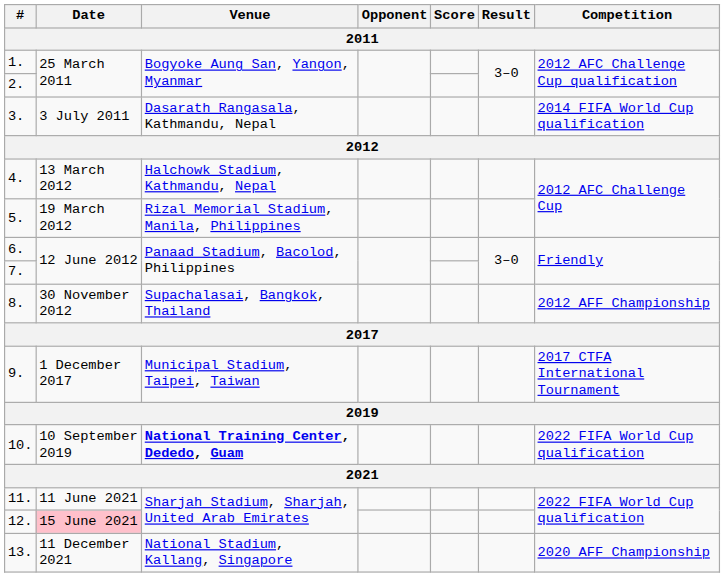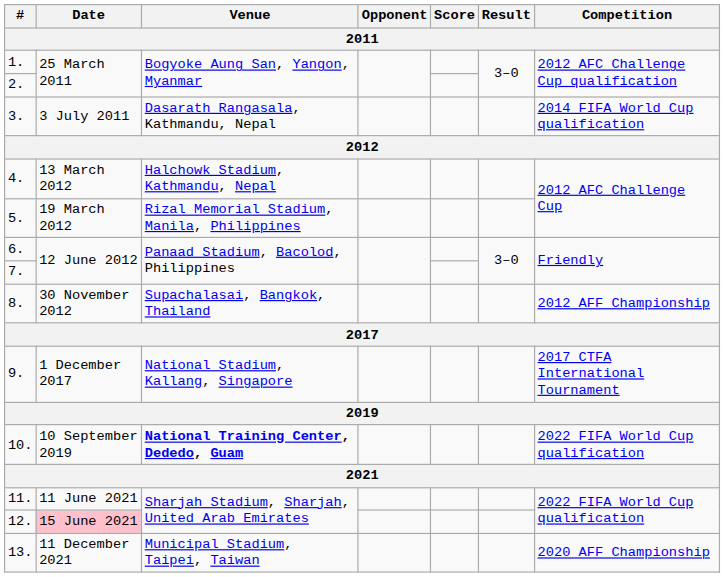 <table class="wikitable" style="font-size:90%">
 <tr>
 <th>#</th>
 <th>Date</th>
 <th>Venue</th>
 <th>Opponent</th>
 <th>Score</th>
 <th>Result</th>
 <th>Competition</th>
 </tr>
 <tr>
 <th colspan="7">2011</th>
 </tr>
 <tr>
 <td>1.</td>
 <td rowspan=2>25 March 2011</td>
 <td rowspan=2><a href='#'>Bogyoke Aung San</a>, <a href='#'>Yangon</a>, <a href='#'>Myanmar</a></td>
 <td rowspan=2></td>
 <td></td>
 <td rowspan=2 style="text-align:center;">3–0</td>
 <td rowspan=2><a href='#'>2012 AFC Challenge Cup qualification</a></td>
 </tr>
 <tr>
 <td>2.</td>
 <td></td>
 </tr>
 <tr>
 <td>3.</td>
 <td>3 July 2011</td>
 <td><a href='#'>Dasarath Rangasala</a>, Kathmandu, Nepal</td>
 <td></td>
 <td></td>
 <td></td>
 <td><a href='#'>2014 FIFA World Cup qualification</a></td>
 </tr>
 <tr>
 <th colspan="7">2012</th>
 </tr>
 <tr>
 <td>4.</td>
 <td>13 March 2012</td>
 <td><a href='#'>Halchowk Stadium</a>, <a href='#'>Kathmandu</a>, <a href='#'>Nepal</a></td>
 <td></td>
 <td></td>
 <td></td>
 <td rowspan="2"><a href='#'>2012 AFC Challenge Cup</a></td>
 </tr>
 <tr>
 <td>5.</td>
 <td>19 March 2012</td>
 <td><a href='#'>Rizal Memorial Stadium</a>, <a href='#'>Manila</a>, <a href='#'>Philippines</a></td>
 <td></td>
 <td></td>
 <td></td>
 </tr>
 <tr>
 <td>6.</td>
 <td rowspan=2>12 June 2012</td>
 <td rowspan=2><a href='#'>Panaad Stadium</a>, <a href='#'>Bacolod</a>, Philippines</td>
 <td rowspan=2></td>
 <td></td>
 <td rowspan=2 style="text-align:center;">3–0</td>
 <td rowspan=2><a href='#'>Friendly</a></td>
 </tr>
 <tr>
 <td>7.</td>
 <td></td>
 </tr>
 <tr>
 <td>8.</td>
 <td>30 November 2012</td>
 <td><a href='#'>Supachalasai</a>, <a href='#'>Bangkok</a>, <a href='#'>Thailand</a></td>
 <td></td>
 <td></td>
 <td></td>
 <td><a href='#'>2012 AFF Championship</a></td>
 </tr>
 <tr>
 <th colspan="7">2017</th>
 </tr>
 <tr>
 <td>9.</td>
 <td>1 December 2017</td>
-<td><a href='#'>Municipal Stadium</a>, <a href='#'>Taipei</a>, <a href='#'>Taiwan</a></td>
+<td><a href='#'>National Stadium</a>, <a href='#'>Kallang</a>, <a href='#'>Singapore</a></td>
 <td></td>
 <td></td>
 <td></td>
 <td><a href='#'>2017 CTFA International Tournament</a></td>
 </tr>
 <tr>
 <th colspan="7">2019</th>
 </tr>
 <tr>
 <td>10.</td>
 <td>10 September 2019</td>
 <td><strong><a href='#'>National Training Center</a>, <a href='#'>Dededo</a>, <a href='#'>Guam</a></strong></td>
 <td></td>
 <td></td>
 <td></td>
 <td><a href='#'>2022 FIFA World Cup qualification</a></td>
 </tr>
 <tr>
 <th colspan="7">2021</th>
 </tr>
 <tr>
 <td>11.</td>
 <td>11 June 2021</td>
 <td rowspan=2><a href='#'>Sharjah Stadium</a>, <a href='#'>Sharjah</a>, <a href='#'>United Arab Emirates</a></td>
 <td></td>
 <td></td>
 <td></td>
 <td rowspan=2><a href='#'>2022 FIFA World Cup qualification</a></td>
 </tr>
 <tr>
 <td>12.</td>
 <td style="background: pink;">15 June 2021</td>
 <td></td>
 <td></td>
 <td></td>
 </tr>
 <tr>
 <td>13.</td>
 <td>11 December 2021</td>
-<td><a href='#'>National Stadium</a>, <a href='#'>Kallang</a>, <a href='#'>Singapore</a></td>
+<td><a href='#'>Municipal Stadium</a>, <a href='#'>Taipei</a>, <a href='#'>Taiwan</a></td>
 <td></td>
 <td></td>
 <td></td>
 <td><a href='#'>2020 AFF Championship</a></td>
 </tr>
 </table>
